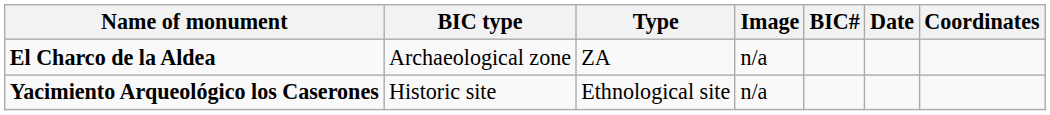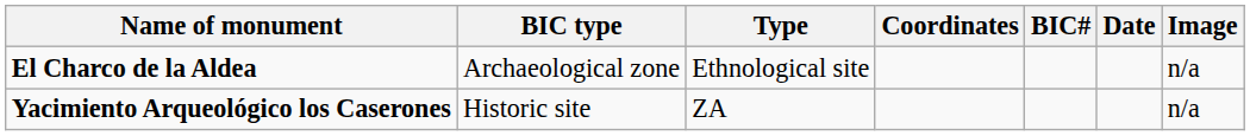 <table class="wikitable">
 <tr>
 <th>Name of monument</th>
 <th>BIC type</th>
 <th>Type</th>
-<th>Image</th>
+<th>Coordinates</th>
 <th>BIC#</th>
 <th>Date</th>
-<th>Coordinates</th>
+<th>Image</th>
 </tr>
 <tr>
 <td><strong>El Charco de la Aldea</strong></td>
 <td>Archaeological zone</td>
-<td>ZA</td>
-<td>n/a</td>
+<td>Ethnological site</td>
 <td></td>
 <td></td>
 <td></td>
+<td>n/a</td>
 </tr>
 <tr>
 <td><strong>Yacimiento Arqueológico los Caserones</strong></td>
 <td>Historic site</td>
-<td>Ethnological site</td>
-<td>n/a</td>
+<td>ZA</td>
 <td></td>
 <td></td>
 <td></td>
+<td>n/a</td>
 </tr>
 </table>
